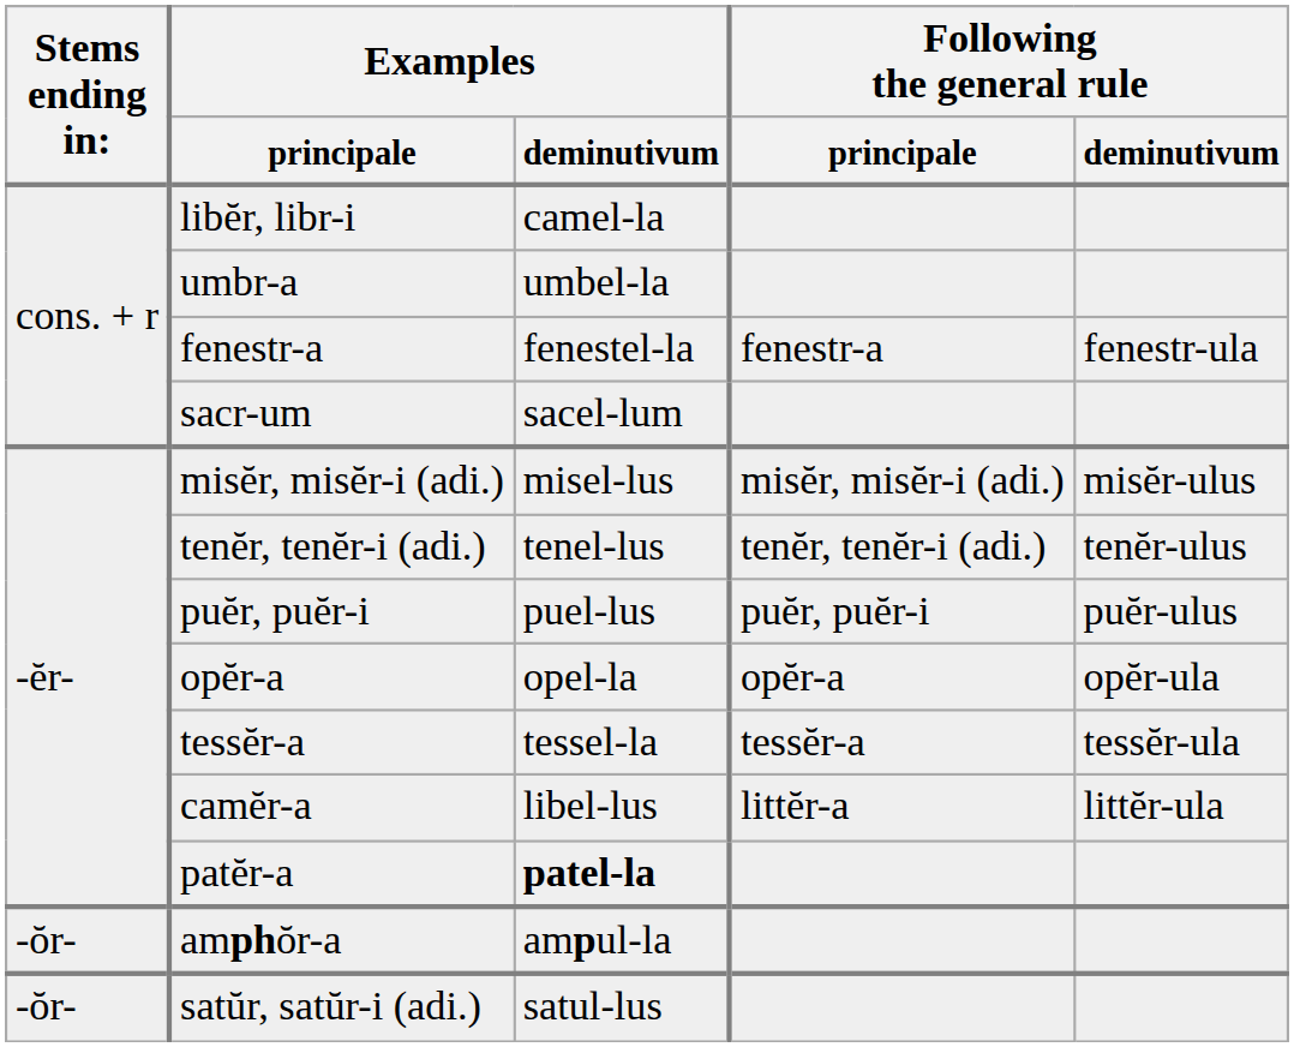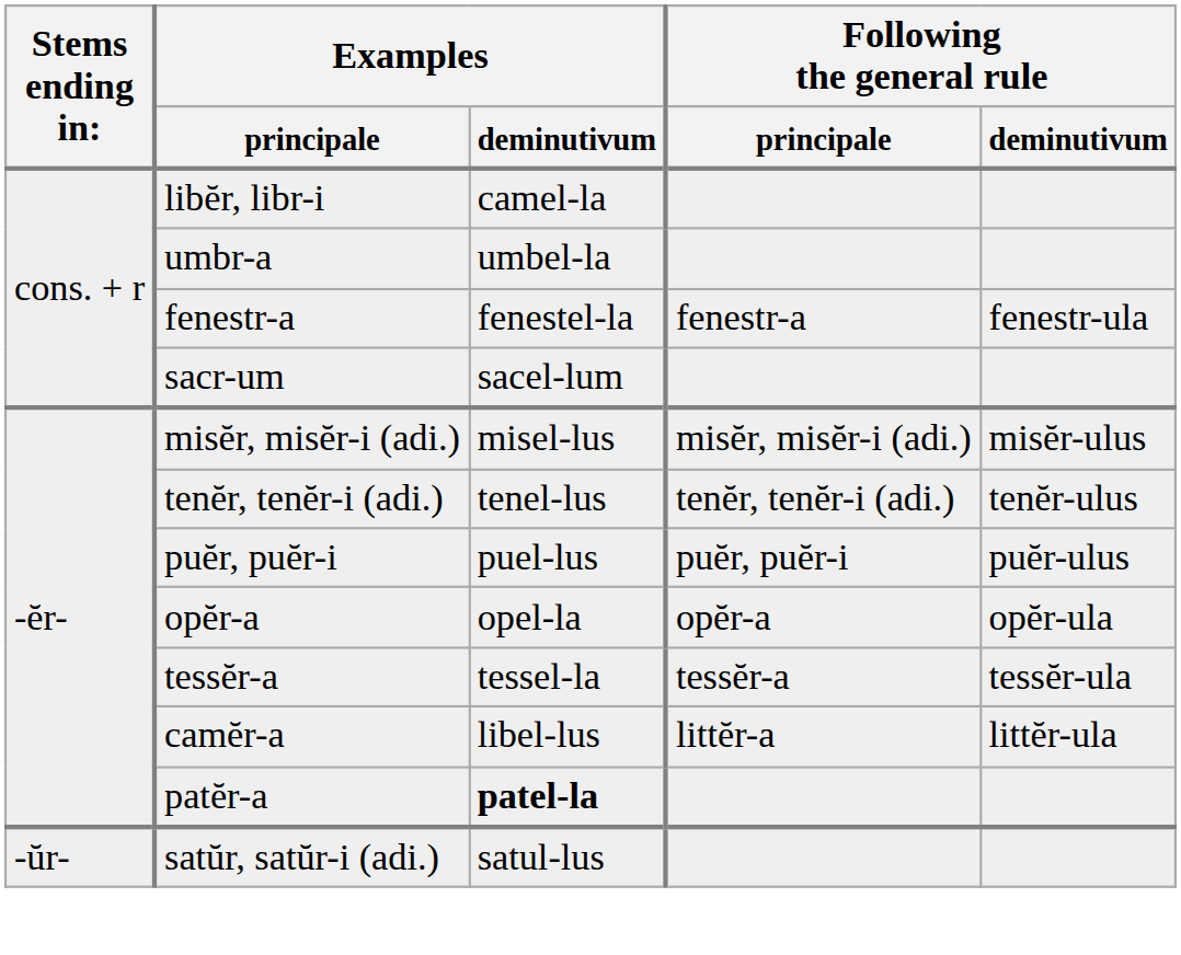 <table class="wikitable">
 <tr style="background:#ccccff;">
 <th rowspan=2 style="border-right:2px solid grey;">Stems <br> ending <br> in:</th>
 <th colspan=2>Examples</th>
 <th colspan=2 style="border-left:2px solid grey;">Following <br> the general rule</th>
 </tr>
 <tr style="background:#ccccff;">
 <th><small>principale</small></th>
 <th><small>deminutivum</small></th>
 <th style="border-left:2px solid grey;"><small>principale</small></th>
 <th><small>deminutivum</small></th>
 </tr>
 <tr style="background:#efefef; border-top:2px solid grey;">
 <td rowspan=4 style="border-right:2px solid grey;">cons. + r</td>
 <td>libĕr, libr-i</td>
 <td>camel-la</td>
 <td style="border-left:2px solid grey;"></td>
 <td></td>
 </tr>
 <tr style="background:#efefef;">
 <td>umbr-a</td>
 <td>umbel-la</td>
 <td style="border-left:2px solid grey;"></td>
 <td></td>
 </tr>
 <tr style="background:#efefef;">
 <td>fenestr-a</td>
 <td>fenestel-la</td>
 <td style="border-left:2px solid grey;">fenestr-a</td>
 <td>fenestr-ula</td>
 </tr>
 <tr style="background:#efefef;">
 <td>sacr-um</td>
 <td>sacel-lum</td>
 <td style="border-left:2px solid grey;"></td>
 <td></td>
 </tr>
 <tr style="background:#efefef; border-top:2px solid grey;">
 <td rowspan=7 style="border-right:2px solid grey;">-ĕr-</td>
 <td>misĕr, misĕr-i (adi.)</td>
 <td>misel-lus</td>
 <td style="border-left:2px solid grey;">misĕr, misĕr-i (adi.)</td>
 <td>misĕr-ulus</td>
 </tr>
 <tr style="background:#efefef;">
 <td>tenĕr, tenĕr-i (adi.)</td>
 <td>tenel-lus</td>
 <td style="border-left:2px solid grey;">tenĕr, tenĕr-i (adi.)</td>
 <td>tenĕr-ulus</td>
 </tr>
 <tr style="background:#efefef;">
 <td>puĕr, puĕr-i</td>
 <td>puel-lus</td>
 <td style="border-left:2px solid grey;">puĕr, puĕr-i</td>
 <td>puĕr-ulus</td>
 </tr>
 <tr style="background:#efefef;">
 <td>opĕr-a</td>
 <td>opel-la</td>
 <td style="border-left:2px solid grey;">opĕr-a</td>
 <td>opĕr-ula</td>
 </tr>
 <tr style="background:#efefef;">
 <td>tessĕr-a</td>
 <td>tessel-la</td>
 <td style="border-left:2px solid grey;">tessĕr-a</td>
 <td>tessĕr-ula</td>
 </tr>
 <tr style="background:#efefef;">
 <td>camĕr-a</td>
 <td>libel-lus</td>
 <td style="border-left:2px solid grey;">littĕr-a</td>
 <td>littĕr-ula</td>
 </tr>
 <tr style="background:#efefef;">
 <td>patĕr-a</td>
 <td><strong>patel-la</strong></td>
 <td style="border-left:2px solid grey;"></td>
 <td></td>
 </tr>
 <tr style="background:#efefef; border-top:2px solid grey;">
-<td rowspan=1 style="border-right:2px solid grey;">-ŏr-</td>
-<td>am<strong>ph</strong>ŏr-a</td>
-<td>am<strong>p</strong>ul-la</td>
-<td style="border-left:2px solid grey;"></td>
-<td></td>
-</tr>
-<tr style="background:#efefef; border-top:2px solid grey;">
-<td rowspan=1 style="border-right:2px solid grey;">-ŏr-</td>
+<td rowspan=1 style="border-right:2px solid grey;">-ŭr-</td>
 <td>satŭr, satŭr-i (adi.)</td>
 <td>satul-lus</td>
 <td style="border-left:2px solid grey;"></td>
 <td></td>
 </tr>
 </table>
